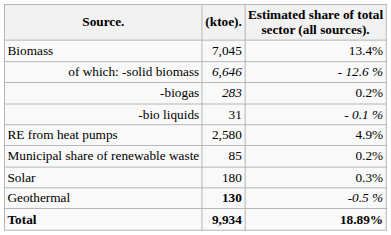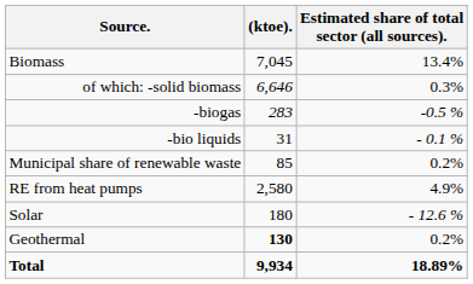 <table style="text-align: right" class="wikitable">
 <tr>
 <th>Source.</th>
 <th>(ktoe).</th>
 <th>Estimated share of total<br>sector (all  sources).</th>
 </tr>
 <tr>
 <td style="text-align:left;">Biomass</td>
 <td>7,045</td>
 <td>13.4%</td>
 </tr>
 <tr>
 <td>of which:   -solid biomass</td>
 <td><em>6,646</em></td>
-<td><em>- 12.6   %</em></td>
+<td>0.3%</td>
 </tr>
 <tr>
 <td>-biogas</td>
 <td><em>283</em></td>
-<td>0.2%</td>
+<td><em>-0.5   %</em></td>
 </tr>
 <tr>
 <td>-bio liquids</td>
 <td>31</td>
 <td><em>- 0.1   %</em></td>
 </tr>
 <tr>
+<td>Municipal share of renewable waste</td>
+<td>85</td>
+<td>0.2%</td>
+</tr>
+<tr>
 <td style="text-align:left;">RE from heat pumps</td>
 <td>2,580</td>
 <td>4.9%</td>
 </tr>
 <tr>
-<td>Municipal share of renewable waste</td>
-<td>85</td>
-<td>0.2%</td>
-</tr>
-<tr>
 <td style="text-align:left;">Solar</td>
 <td>180</td>
-<td>0.3%</td>
+<td><em>- 12.6   %</em></td>
 </tr>
 <tr>
 <td style="text-align:left;">Geothermal</td>
 <td><strong>130</strong></td>
-<td><em>-0.5   %</em></td>
+<td>0.2%</td>
 </tr>
 <tr>
 <td style="text-align:left;"><strong>Total</strong></td>
 <td><strong>9,934</strong></td>
 <td><strong>18.89%</strong></td>
 </tr>
 </table>
